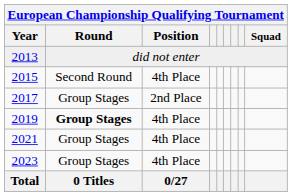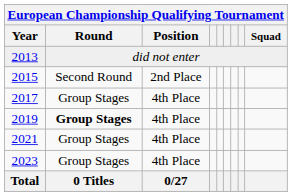 <table class="wikitable" style="text-align: center;">
 <tr>
 <th colspan=9><a href='#'>European Championship Qualifying Tournament</a></th>
 </tr>
 <tr>
 <th>Year</th>
 <th>Round</th>
 <th>Position</th>
 <th></th>
 <th></th>
 <th></th>
 <th></th>
 <th></th>
 <th><small>Squad</small></th>
 </tr>
 <tr bgcolor="efefef">
 <td><a href='#'>2013</a></td>
 <td colspan=8><em>did not enter</em></td>
 </tr>
 <tr bgcolor=>
 <td><a href='#'>2015</a></td>
 <td>Second Round</td>
-<td>4th Place</td>
+<td>2nd Place</td>
 <td></td>
 <td></td>
 <td></td>
 <td></td>
 <td></td>
 <td></td>
 </tr>
 <tr>
 <td><a href='#'>2017</a></td>
 <td>Group Stages</td>
-<td>2nd Place</td>
+<td>4th Place</td>
 <td></td>
 <td></td>
 <td></td>
 <td></td>
 <td></td>
 <td></td>
 </tr>
 <tr>
 <td><a href='#'>2019</a></td>
 <td><strong>Group Stages</strong></td>
 <td>4th Place</td>
 <td></td>
 <td></td>
 <td></td>
 <td></td>
 <td></td>
 <td></td>
 </tr>
 <tr>
 <td><a href='#'>2021</a></td>
 <td>Group Stages</td>
 <td>4th Place</td>
 <td></td>
 <td></td>
 <td></td>
 <td></td>
 <td></td>
 <td></td>
 </tr>
 <tr>
 <td><a href='#'>2023</a></td>
 <td>Group Stages</td>
 <td>4th Place</td>
 <td></td>
 <td></td>
 <td></td>
 <td></td>
 <td></td>
 <td></td>
 </tr>
 <tr>
 <th>Total</th>
 <th>0 Titles</th>
 <th>0/27</th>
 <th></th>
 <th></th>
 <th></th>
 <th></th>
 <th></th>
 <th></th>
 </tr>
 </table>
